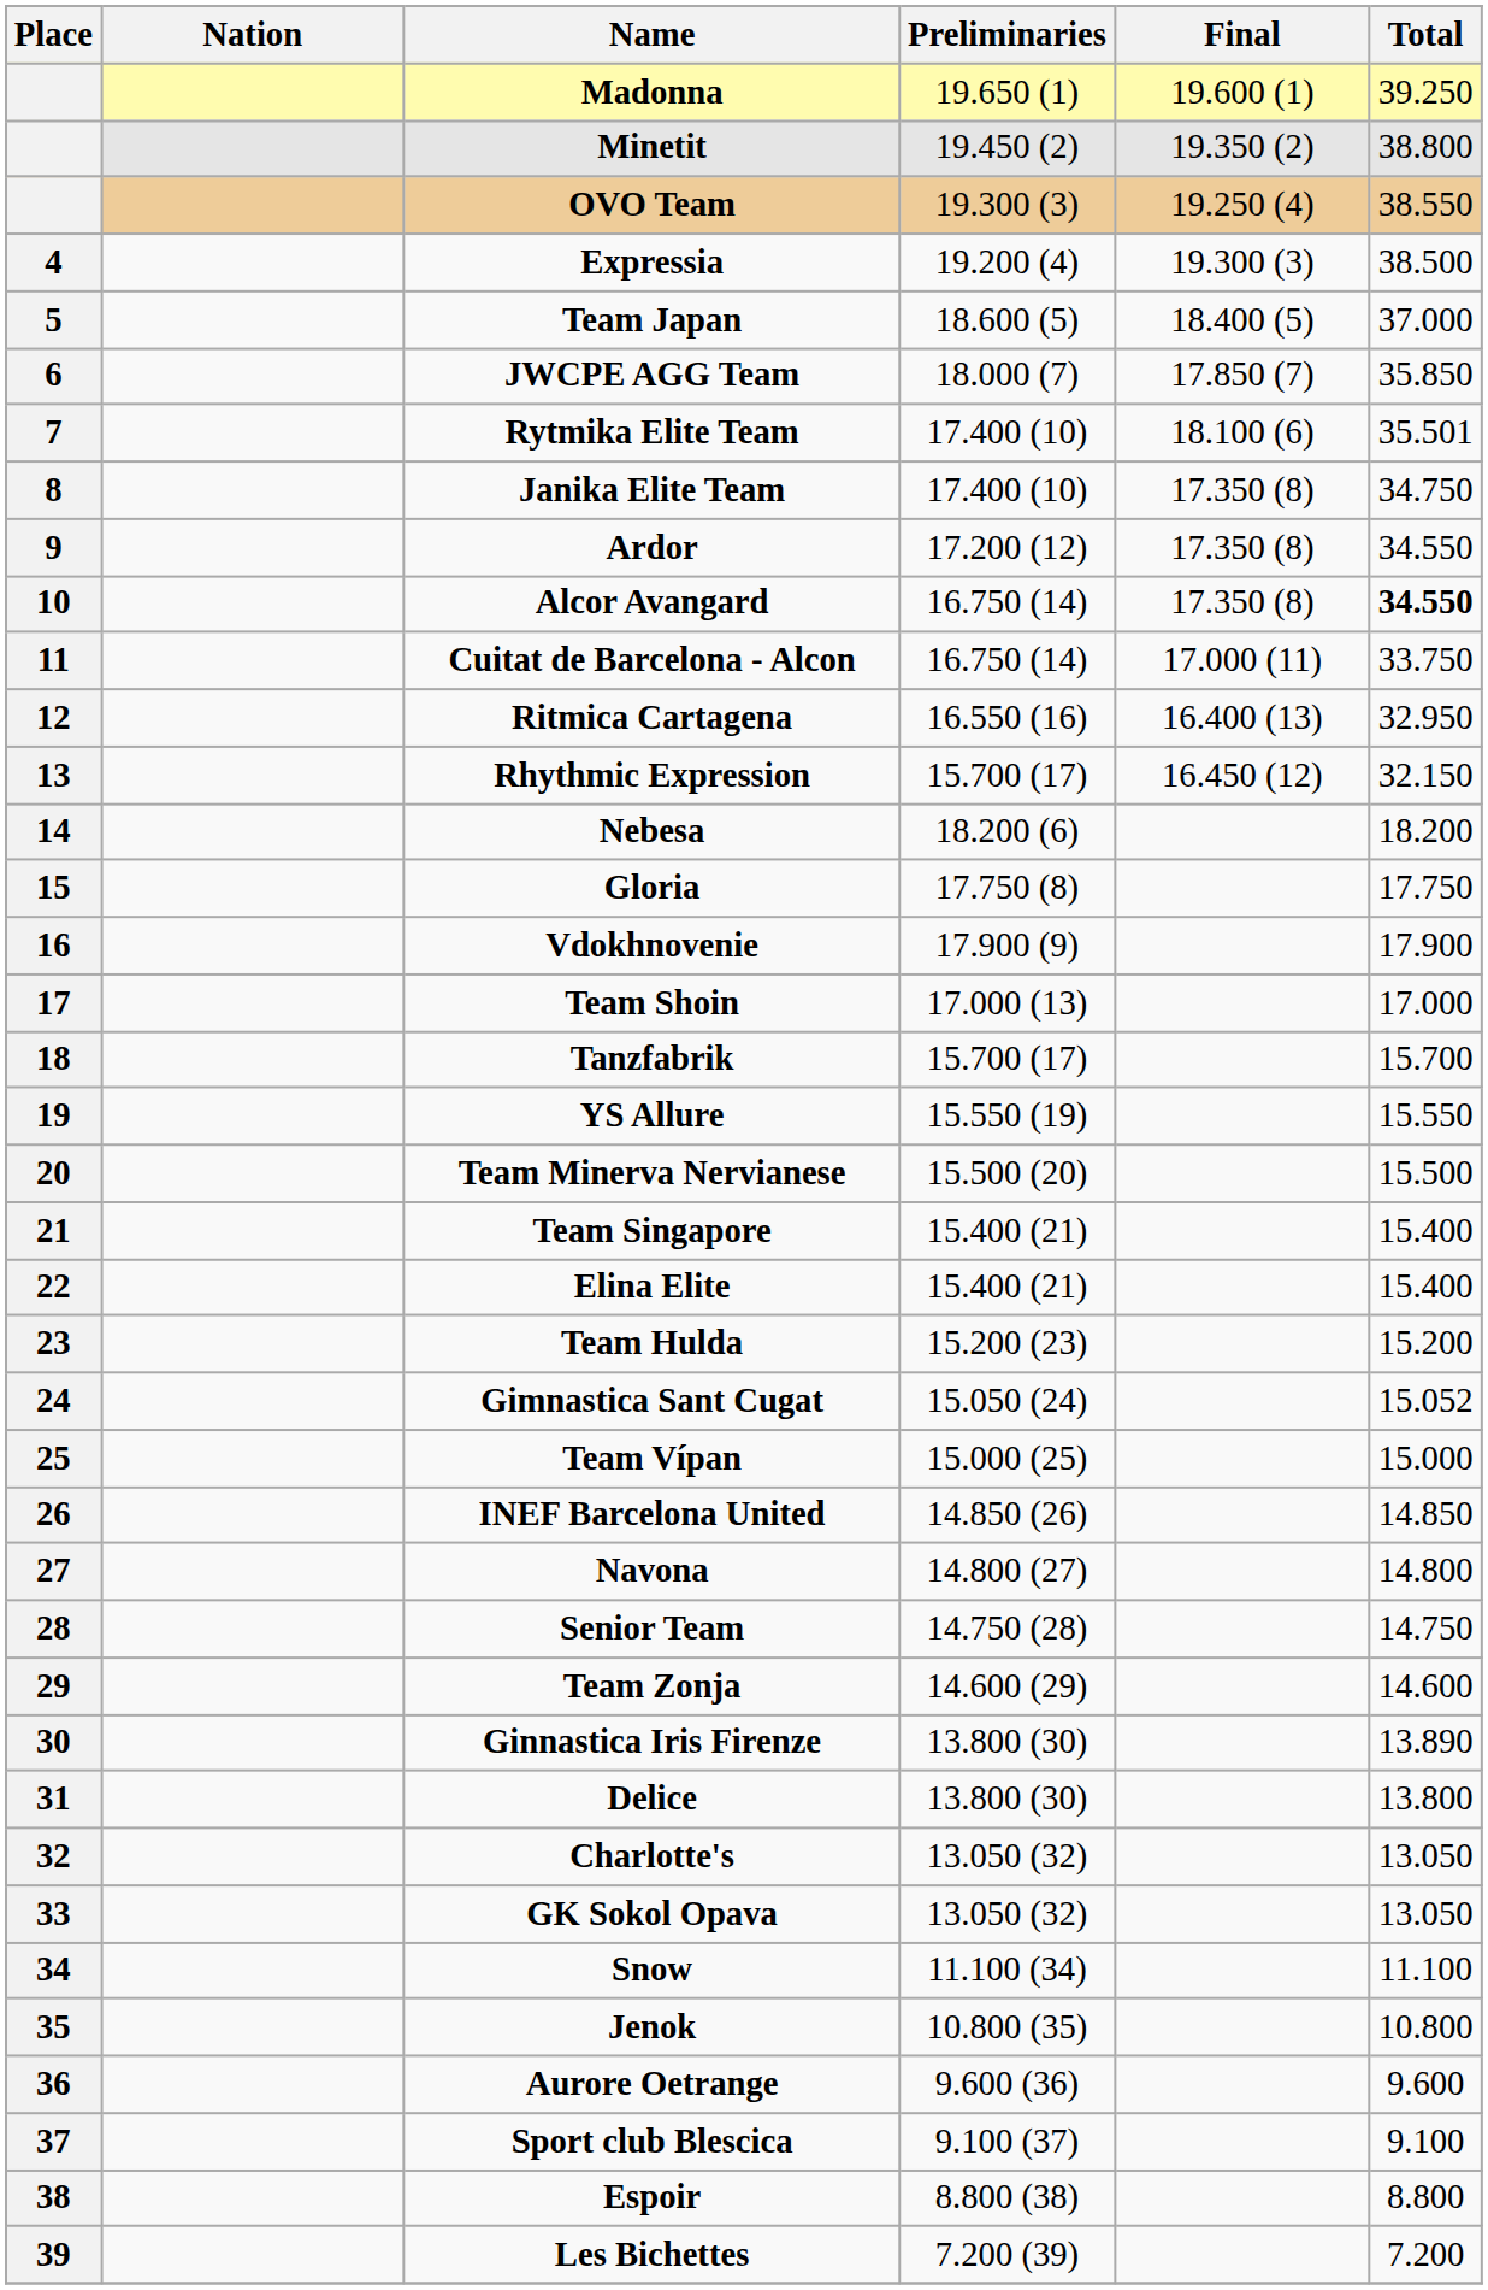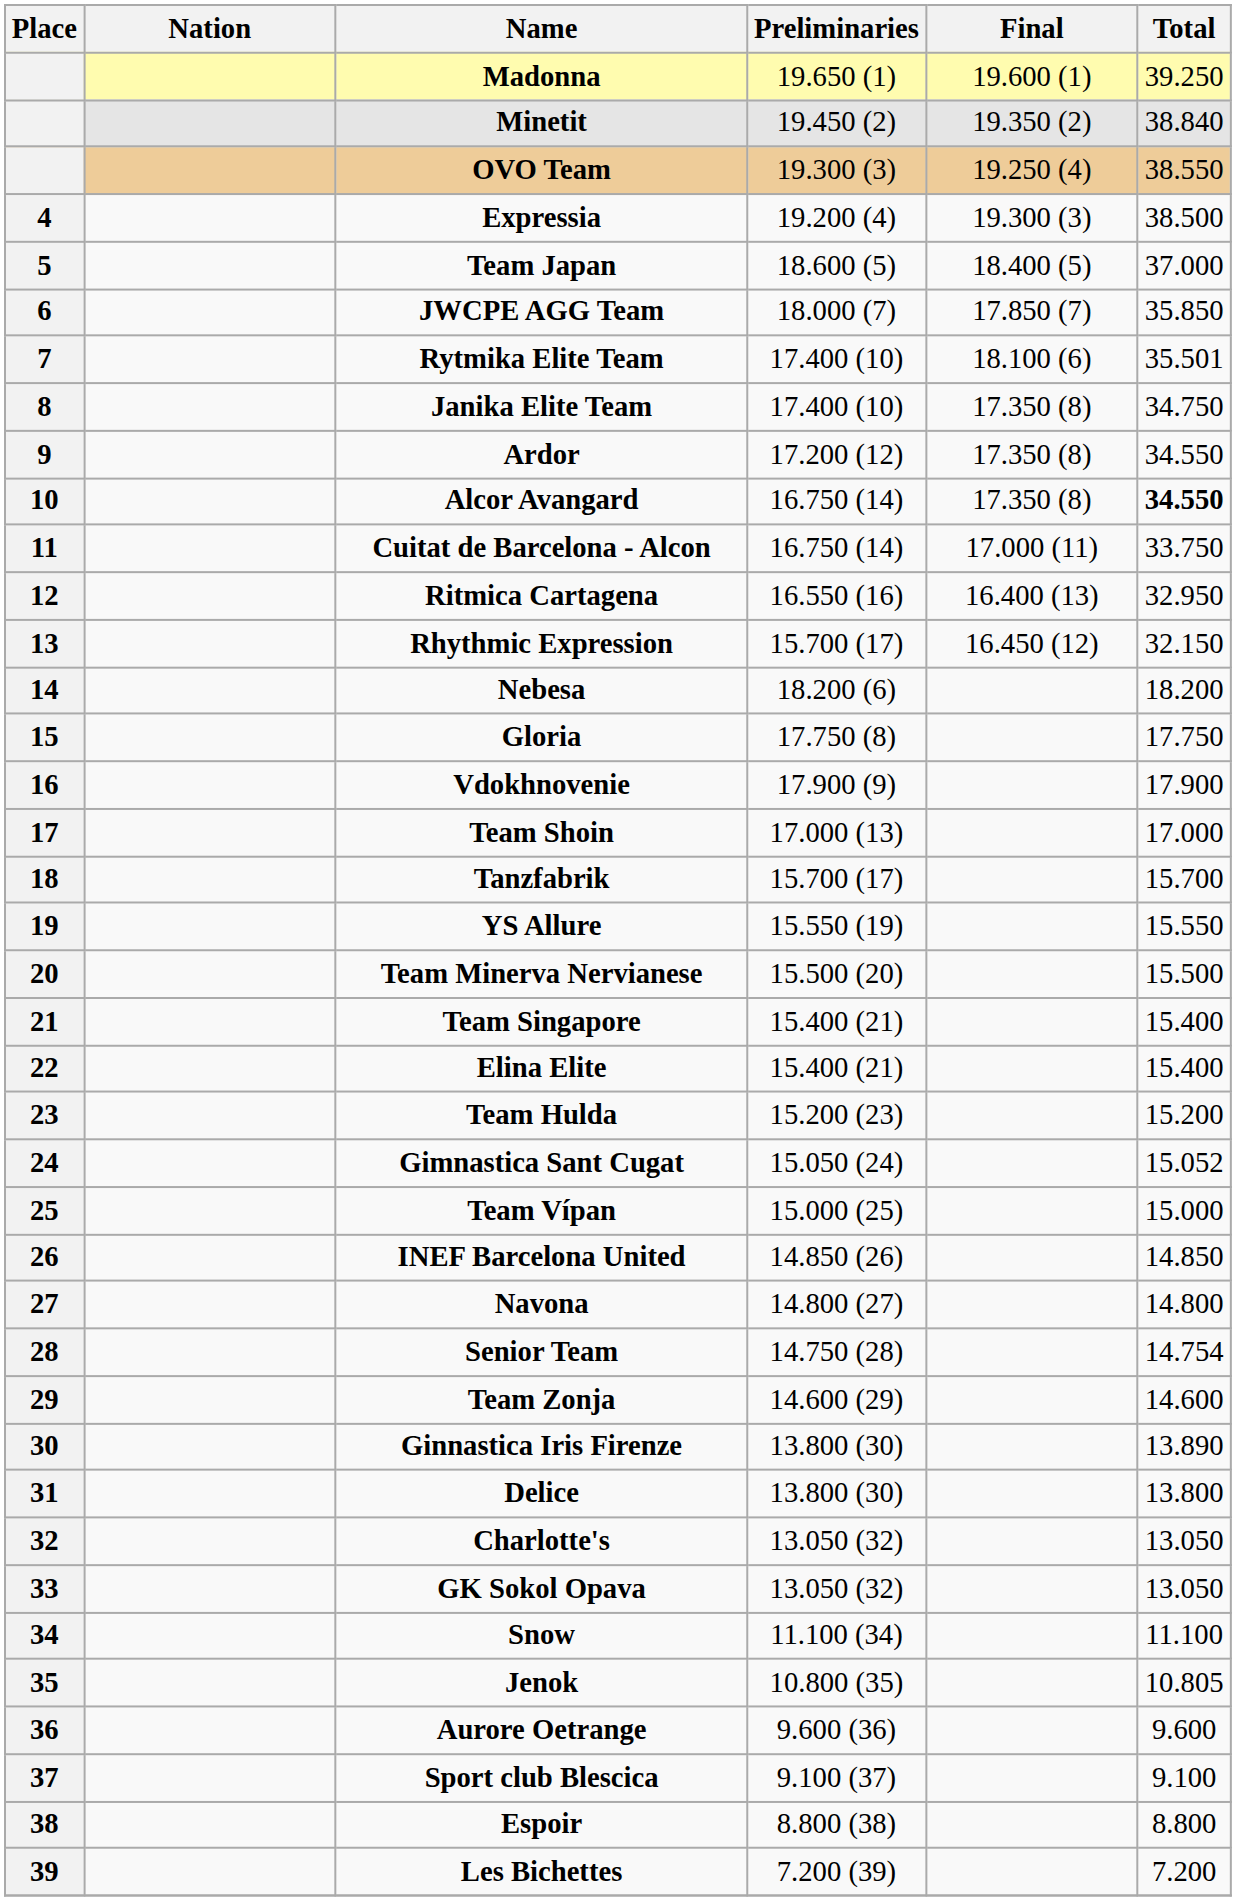 <table class="wikitable sortable" style="text-align:center; font-size:90%">
 <tr>
 <th scope="col" style="width:20px;">Place</th>
 <th ! scope="col" style="width:120px;">Nation</th>
 <th ! scope="col" style="width:200px;">Name</th>
 <th ! scope="col" style="width:60px;">Preliminaries</th>
 <th ! scope="col" style="width:100px;">Final</th>
 <th ! scope=col>Total</th>
 </tr>
 <tr bgcolor=fffcaf>
 <th scope=row></th>
 <td align=left></td>
 <td><strong>Madonna</strong></td>
 <td>19.650 (1)</td>
 <td>19.600 (1)</td>
 <td>39.250</td>
 </tr>
 <tr bgcolor=e5e5e5>
 <th scope=row></th>
 <td align=left></td>
 <td><strong>Minetit</strong></td>
 <td>19.450 (2)</td>
 <td>19.350 (2)</td>
-<td>38.800</td>
+<td>38.840</td>
 </tr>
 <tr bgcolor=eecc99>
 <th scope=row></th>
 <td align=left></td>
 <td><strong>OVO Team</strong></td>
 <td>19.300 (3)</td>
 <td>19.250 (4)</td>
 <td>38.550</td>
 </tr>
 <tr>
 <th scope=row>4</th>
 <td align=left></td>
 <td><strong>Expressia</strong></td>
 <td>19.200 (4)</td>
 <td>19.300 (3)</td>
 <td>38.500</td>
 </tr>
 <tr>
 <th scope=row>5</th>
 <td align=left></td>
 <td><strong>Team Japan</strong></td>
 <td>18.600 (5)</td>
 <td>18.400 (5)</td>
 <td>37.000</td>
 </tr>
 <tr>
 <th scope=row>6</th>
 <td align=left></td>
 <td><strong>JWCPE AGG Team</strong></td>
 <td>18.000 (7)</td>
 <td>17.850 (7)</td>
 <td>35.850</td>
 </tr>
 <tr>
 <th scope=row>7</th>
 <td align=left></td>
 <td><strong>Rytmika Elite Team</strong></td>
 <td>17.400 (10)</td>
 <td>18.100 (6)</td>
 <td>35.501</td>
 </tr>
 <tr>
 <th scope=row>8</th>
 <td align=left></td>
 <td><strong>Janika Elite Team</strong></td>
 <td>17.400 (10)</td>
 <td>17.350 (8)</td>
 <td>34.750</td>
 </tr>
 <tr>
 <th scope=row>9</th>
 <td align=left></td>
 <td><strong>Ardor</strong></td>
 <td>17.200 (12)</td>
 <td>17.350 (8)</td>
 <td>34.550</td>
 </tr>
 <tr>
 <th scope=row>10</th>
 <td align=left></td>
 <td><strong>Alcor Avangard</strong></td>
 <td>16.750 (14)</td>
 <td>17.350 (8)</td>
 <td><strong>34.550</strong></td>
 </tr>
 <tr>
 <th scope=row>11</th>
 <td align=left></td>
 <td><strong>Cuitat de Barcelona - Alcon</strong></td>
 <td>16.750 (14)</td>
 <td>17.000 (11)</td>
 <td>33.750</td>
 </tr>
 <tr>
 <th scope=row>12</th>
 <td align=left></td>
 <td><strong>Ritmica Cartagena</strong></td>
 <td>16.550 (16)</td>
 <td>16.400 (13)</td>
 <td>32.950</td>
 </tr>
 <tr>
 <th scope=row>13</th>
 <td align=left></td>
 <td><strong>Rhythmic Expression</strong></td>
 <td>15.700 (17)</td>
 <td>16.450 (12)</td>
 <td>32.150</td>
 </tr>
 <tr>
 <th scope=row>14</th>
 <td align=left></td>
 <td><strong>Nebesa</strong></td>
 <td>18.200 (6)</td>
 <td></td>
 <td>18.200</td>
 </tr>
 <tr>
 <th scope=row>15</th>
 <td align=left></td>
 <td><strong>Gloria</strong></td>
 <td>17.750 (8)</td>
 <td></td>
 <td>17.750</td>
 </tr>
 <tr>
 <th scope=row>16</th>
 <td align=left></td>
 <td><strong>Vdokhnovenie</strong></td>
 <td>17.900 (9)</td>
 <td></td>
 <td>17.900</td>
 </tr>
 <tr>
 <th scope=row>17</th>
 <td align=left></td>
 <td><strong>Team Shoin</strong></td>
 <td>17.000 (13)</td>
 <td></td>
 <td>17.000</td>
 </tr>
 <tr>
 <th scope=row>18</th>
 <td align=left></td>
 <td><strong>Tanzfabrik</strong></td>
 <td>15.700 (17)</td>
 <td></td>
 <td>15.700</td>
 </tr>
 <tr>
 <th scope=row>19</th>
 <td align=left></td>
 <td><strong>YS Allure</strong></td>
 <td>15.550 (19)</td>
 <td></td>
 <td>15.550</td>
 </tr>
 <tr>
 <th scope=row>20</th>
 <td align=left></td>
 <td><strong>Team Minerva Nervianese</strong></td>
 <td>15.500 (20)</td>
 <td></td>
 <td>15.500</td>
 </tr>
 <tr>
 <th scope=row>21</th>
 <td align=left></td>
 <td><strong>Team Singapore</strong></td>
 <td>15.400 (21)</td>
 <td></td>
 <td>15.400</td>
 </tr>
 <tr>
 <th scope=row>22</th>
 <td align=left></td>
 <td><strong>Elina Elite</strong></td>
 <td>15.400 (21)</td>
 <td></td>
 <td>15.400</td>
 </tr>
 <tr>
 <th scope=row>23</th>
 <td align=left></td>
 <td><strong>Team Hulda</strong></td>
 <td>15.200 (23)</td>
 <td></td>
 <td>15.200</td>
 </tr>
 <tr>
 <th scope=row>24</th>
 <td align=left></td>
 <td><strong>Gimnastica Sant Cugat</strong></td>
 <td>15.050 (24)</td>
 <td></td>
 <td>15.052</td>
 </tr>
 <tr>
 <th scope=row>25</th>
 <td align=left></td>
 <td><strong>Team Vípan</strong></td>
 <td>15.000 (25)</td>
 <td></td>
 <td>15.000</td>
 </tr>
 <tr>
 <th scope=row>26</th>
 <td align=left></td>
 <td><strong>INEF Barcelona United</strong></td>
 <td>14.850 (26)</td>
 <td></td>
 <td>14.850</td>
 </tr>
 <tr>
 <th scope=row>27</th>
 <td align=left></td>
 <td><strong>Navona</strong></td>
 <td>14.800 (27)</td>
 <td></td>
 <td>14.800</td>
 </tr>
 <tr>
 <th scope=row>28</th>
 <td align=left></td>
 <td><strong>Senior Team</strong></td>
 <td>14.750 (28)</td>
 <td></td>
-<td>14.750</td>
+<td>14.754</td>
 </tr>
 <tr>
 <th scope=row>29</th>
 <td align=left></td>
 <td><strong>Team Zonja</strong></td>
 <td>14.600 (29)</td>
 <td></td>
 <td>14.600</td>
 </tr>
 <tr>
 <th scope=row>30</th>
 <td align=left></td>
 <td><strong>Ginnastica Iris Firenze</strong></td>
 <td>13.800 (30)</td>
 <td></td>
 <td>13.890</td>
 </tr>
 <tr>
 <th scope=row>31</th>
 <td align=left></td>
 <td><strong>Delice</strong></td>
 <td>13.800 (30)</td>
 <td></td>
 <td>13.800</td>
 </tr>
 <tr>
 <th scope=row>32</th>
 <td align=left></td>
 <td><strong>Charlotte's</strong></td>
 <td>13.050 (32)</td>
 <td></td>
 <td>13.050</td>
 </tr>
 <tr>
 <th scope=row>33</th>
 <td align=left></td>
 <td><strong>GK Sokol Opava</strong></td>
 <td>13.050 (32)</td>
 <td></td>
 <td>13.050</td>
 </tr>
 <tr>
 <th scope=row>34</th>
 <td align=left></td>
 <td><strong>Snow</strong></td>
 <td>11.100 (34)</td>
 <td></td>
 <td>11.100</td>
 </tr>
 <tr>
 <th scope=row>35</th>
 <td align=left></td>
 <td><strong>Jenok</strong></td>
 <td>10.800 (35)</td>
 <td></td>
-<td>10.800</td>
+<td>10.805</td>
 </tr>
 <tr>
 <th scope=row>36</th>
 <td align=left></td>
 <td><strong>Aurore Oetrange</strong></td>
 <td>9.600 (36)</td>
 <td></td>
 <td>9.600</td>
 </tr>
 <tr>
 <th scope=row>37</th>
 <td align=left></td>
 <td><strong>Sport club Blescica</strong></td>
 <td>9.100 (37)</td>
 <td></td>
 <td>9.100</td>
 </tr>
 <tr>
 <th scope=row>38</th>
 <td align=left></td>
 <td><strong>Espoir</strong></td>
 <td>8.800 (38)</td>
 <td></td>
 <td>8.800</td>
 </tr>
 <tr>
 <th scope=row>39</th>
 <td align=left></td>
 <td><strong>Les Bichettes</strong></td>
 <td>7.200 (39)</td>
 <td></td>
 <td>7.200</td>
 </tr>
 <tr>
 </tr>
 </table>
